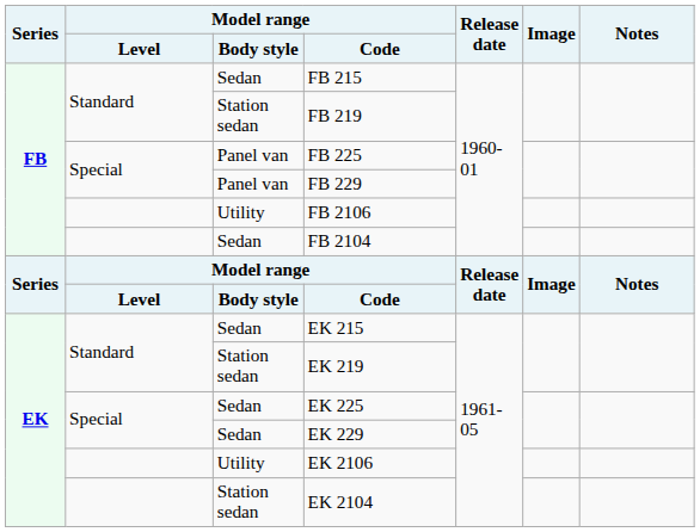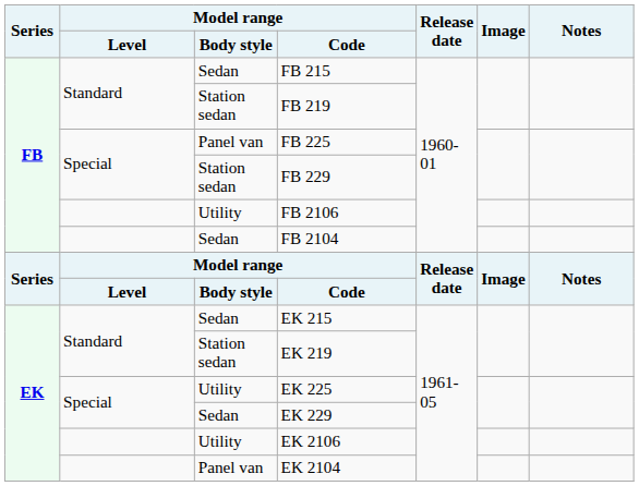 <table class = "wikitable">
 <tr>
 <th width="50" rowspan = "2" style="background:#e8f4f8;">Series</th>
 <th colspan = "3" style="background:#e8f4f8;">Model range</th>
 <th width="30" rowspan = "2" style="background:#e8f4f8;">Release date</th>
 <th width="30" rowspan = "2" style="background:#e8f4f8;">Image</th>
 <th width="150" rowspan = "2" style="background:#e8f4f8;">Notes</th>
 </tr>
 <tr>
 <th width="190" style="background:#e8f4f8;">Level</th>
 <th width="100" style="background:#e8f4f8;">Body style</th>
 <th width="220" style="background:#e8f4f8;">Code</th>
 </tr>
 <tr>
 <td align = "center" rowspan = "6" style="background:#ecfcf0;"><strong><a href='#'>FB</a></strong></td>
 <td rowspan = "2">Standard</td>
 <td>Sedan</td>
 <td>FB 215</td>
 <td rowspan = "6">1960-01</td>
 <td rowspan = "2"></td>
 <td rowspan = "2"></td>
 </tr>
 <tr>
 <td>Station sedan</td>
 <td>FB 219</td>
 </tr>
 <tr>
 <td rowspan = "2">Special</td>
 <td>Panel van</td>
 <td>FB 225</td>
 <td rowspan = "2"></td>
 <td rowspan = "2"></td>
 </tr>
 <tr>
-<td>Panel van</td>
+<td>Station sedan</td>
 <td>FB 229</td>
 </tr>
 <tr>
 <td></td>
 <td>Utility</td>
 <td>FB 2106</td>
 <td></td>
 <td></td>
 </tr>
 <tr>
 <td></td>
 <td>Sedan</td>
 <td>FB 2104</td>
 <td></td>
 <td></td>
 </tr>
 <tr>
 <th rowspan = "2" style="background:#e8f4f8;">Series</th>
 <th colspan = "3" style="background:#e8f4f8;">Model range</th>
 <th rowspan = "2" style="background:#e8f4f8;">Release date</th>
 <th rowspan = "2" style="background:#e8f4f8;">Image</th>
 <th rowspan = "2" style="background:#e8f4f8;">Notes</th>
 </tr>
 <tr>
 <th style="background:#e8f4f8;">Level</th>
 <th style="background:#e8f4f8;">Body style</th>
 <th style="background:#e8f4f8;">Code</th>
 </tr>
 <tr>
 <td align = "center" rowspan = "6" style="background:#ecfcf0;"><strong><a href='#'>EK</a></strong></td>
 <td rowspan = "2">Standard</td>
 <td>Sedan</td>
 <td>EK 215</td>
 <td rowspan = "6">1961-05</td>
 <td rowspan = "2"></td>
 <td rowspan = "2"></td>
 </tr>
 <tr>
 <td>Station sedan</td>
 <td>EK 219</td>
 </tr>
 <tr>
 <td rowspan = "2">Special</td>
-<td>Sedan</td>
+<td>Utility</td>
 <td>EK 225</td>
 <td rowspan = "2"></td>
 <td rowspan = "2"></td>
 </tr>
 <tr>
 <td>Sedan</td>
 <td>EK 229</td>
 </tr>
 <tr>
 <td></td>
 <td>Utility</td>
 <td>EK 2106</td>
 <td></td>
 <td></td>
 </tr>
 <tr>
 <td></td>
-<td>Station sedan</td>
+<td>Panel van</td>
 <td>EK 2104</td>
 <td></td>
 <td></td>
 </tr>
 </table>
